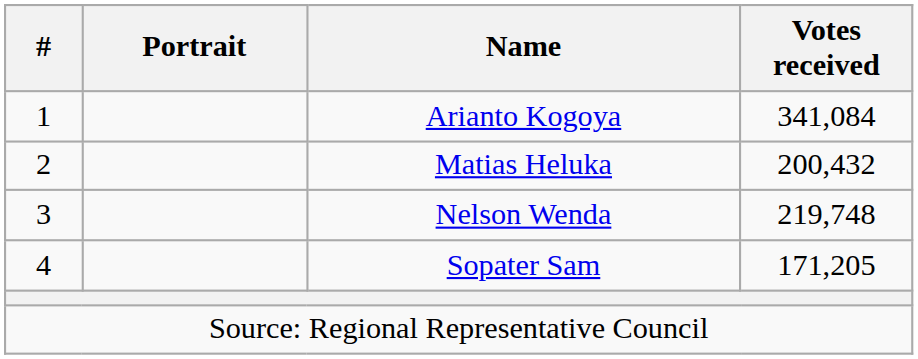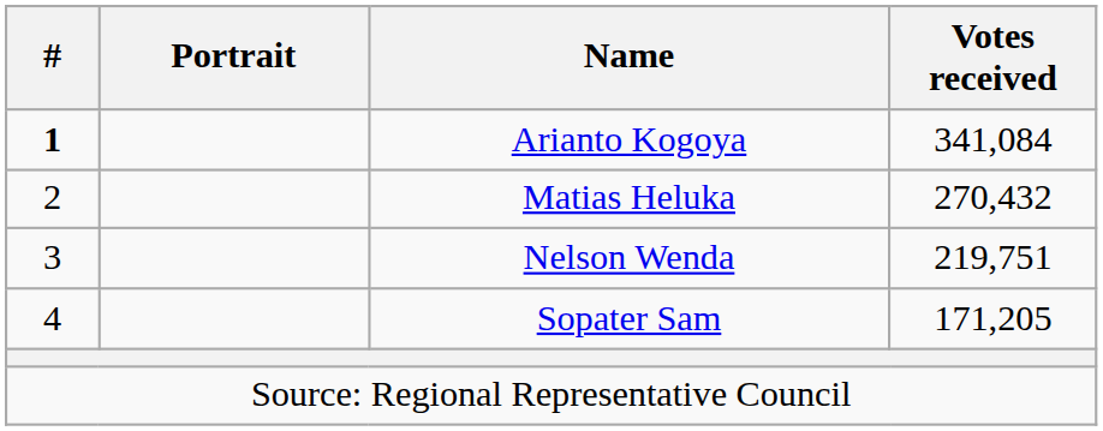 <table class="wikitable sortable" style="text-align:center; font-size: 0.9em;">
 <tr>
 <th width="30">#</th>
 <th width="100">Portrait</th>
 <th width="200">Name</th>
 <th width="75">Votes received</th>
 </tr>
 <tr>
-<td>1</td>
+<td><strong>1</strong></td>
 <td></td>
 <td><a href='#'>Arianto Kogoya</a></td>
 <td>341,084</td>
 </tr>
 <tr>
 <td>2</td>
 <td></td>
 <td><a href='#'>Matias Heluka</a></td>
-<td>200,432</td>
+<td>270,432</td>
 </tr>
 <tr>
 <td>3</td>
 <td></td>
 <td><a href='#'>Nelson Wenda</a></td>
-<td>219,748</td>
+<td>219,751</td>
 </tr>
 <tr>
 <td>4</td>
 <td></td>
 <td><a href='#'>Sopater Sam</a></td>
 <td>171,205</td>
 </tr>
 <tr>
 <th colspan="8"></th>
 </tr>
 <tr>
 <td colspan="8">Source: Regional Representative Council</td>
 </tr>
 </table>
